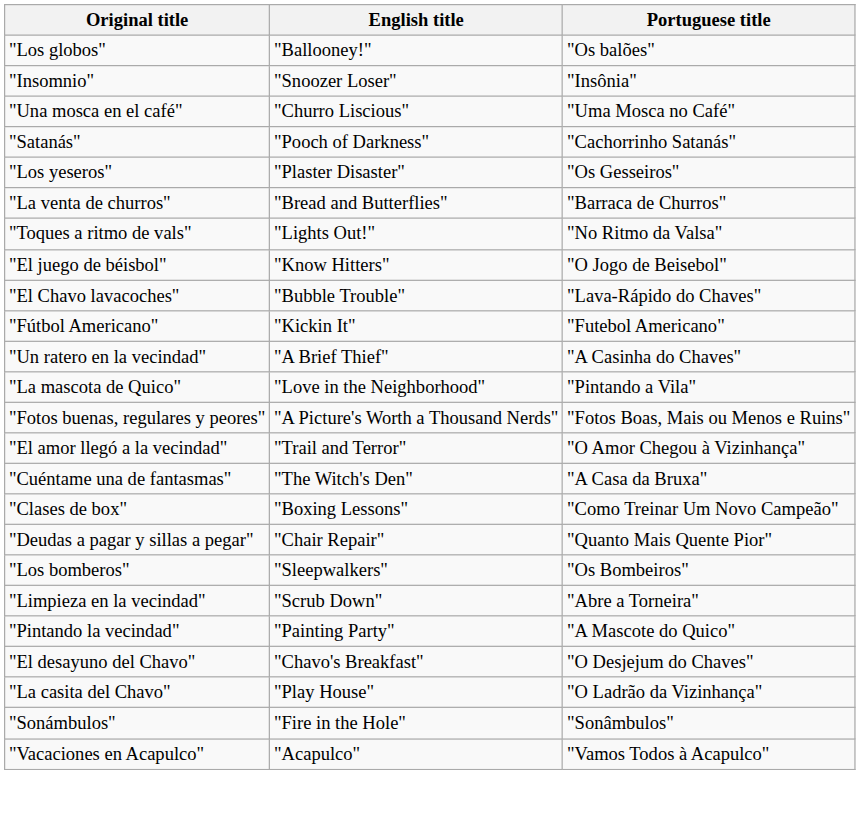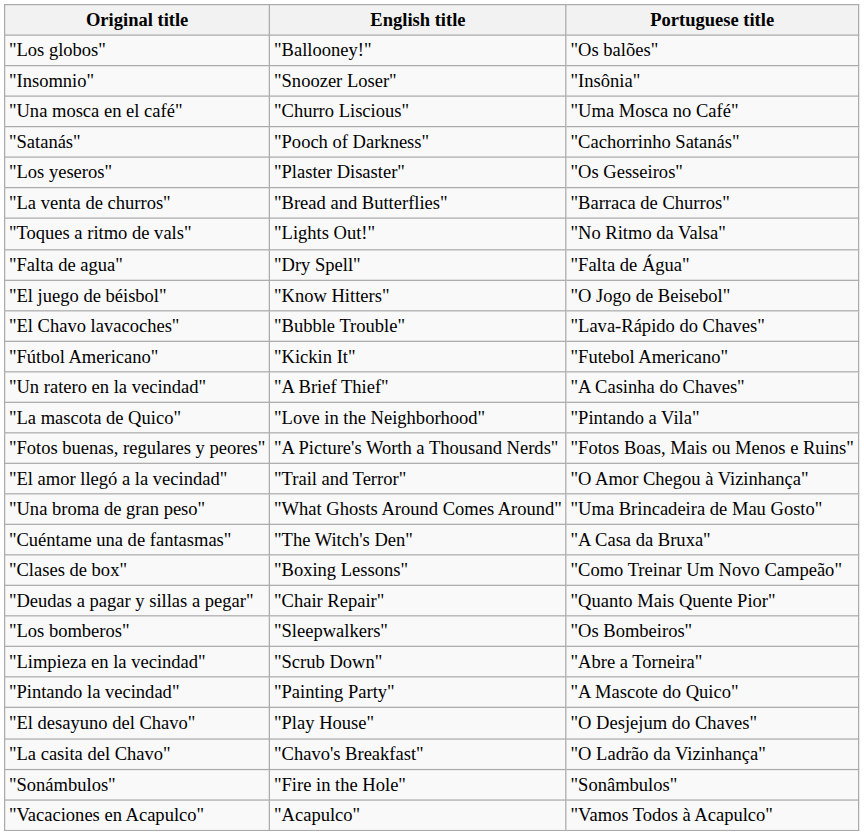 <table class="wikitable" style="font-size: 95%;">
 <tr>
 <th>Original title</th>
 <th>English title</th>
 <th>Portuguese title</th>
 </tr>
 <tr>
 <td>"Los globos"</td>
 <td>"Ballooney!"</td>
 <td>"Os balões"</td>
 </tr>
 <tr>
 <td>"Insomnio"</td>
 <td>"Snoozer Loser"</td>
 <td>"Insônia"</td>
 </tr>
 <tr>
 <td>"Una mosca en el café"</td>
 <td>"Churro Liscious"</td>
 <td>"Uma Mosca no Café"</td>
 </tr>
 <tr>
 <td>"Satanás"</td>
 <td>"Pooch of Darkness"</td>
 <td>"Cachorrinho Satanás"</td>
 </tr>
 <tr>
 <td>"Los yeseros"</td>
 <td>"Plaster Disaster"</td>
 <td>"Os Gesseiros"</td>
 </tr>
 <tr>
 <td>"La venta de churros"</td>
 <td>"Bread and Butterflies"</td>
 <td>"Barraca de Churros"</td>
 </tr>
 <tr>
 <td>"Toques a ritmo de vals"</td>
 <td>"Lights Out!"</td>
 <td>"No Ritmo da Valsa"</td>
 </tr>
 <tr>
+<td>"Falta de agua"</td>
+<td>"Dry Spell"</td>
+<td>"Falta de Água"</td>
+</tr>
+<tr>
 <td>"El juego de béisbol"</td>
 <td>"Know Hitters"</td>
 <td>"O Jogo de Beisebol"</td>
 </tr>
 <tr>
 <td>"El Chavo lavacoches"</td>
 <td>"Bubble Trouble"</td>
 <td>"Lava-Rápido do Chaves"</td>
 </tr>
 <tr>
 <td>"Fútbol Americano"</td>
 <td>"Kickin It"</td>
 <td>"Futebol Americano"</td>
 </tr>
 <tr>
 <td>"Un ratero en la vecindad"</td>
 <td>"A Brief Thief"</td>
 <td>"A Casinha do Chaves"</td>
 </tr>
 <tr>
 <td>"La mascota de Quico"</td>
 <td>"Love in the Neighborhood"</td>
 <td>"Pintando a Vila"</td>
 </tr>
 <tr>
 <td>"Fotos buenas, regulares y peores"</td>
 <td>"A Picture's Worth a Thousand Nerds"</td>
 <td>"Fotos Boas, Mais ou Menos e Ruins"</td>
 </tr>
 <tr>
 <td>"El amor llegó a la vecindad"</td>
 <td>"Trail and Terror"</td>
 <td>"O Amor Chegou à Vizinhança"</td>
 </tr>
 <tr>
+<td>"Una broma de gran peso"</td>
+<td>"What Ghosts Around Comes Around"</td>
+<td>"Uma Brincadeira de Mau Gosto"</td>
+</tr>
+<tr>
 <td>"Cuéntame una de fantasmas"</td>
 <td>"The Witch's Den"</td>
 <td>"A Casa da Bruxa"</td>
 </tr>
 <tr>
 <td>"Clases de box"</td>
 <td>"Boxing Lessons"</td>
 <td>"Como Treinar Um Novo Campeão"</td>
 </tr>
 <tr>
 <td>"Deudas a pagar y sillas a pegar"</td>
 <td>"Chair Repair"</td>
 <td>"Quanto Mais Quente Pior"</td>
 </tr>
 <tr>
 <td>"Los bomberos"</td>
 <td>"Sleepwalkers"</td>
 <td>"Os Bombeiros"</td>
 </tr>
 <tr>
 <td>"Limpieza en la vecindad"</td>
 <td>"Scrub Down"</td>
 <td>"Abre a Torneira"</td>
 </tr>
 <tr>
 <td>"Pintando la vecindad"</td>
 <td>"Painting Party"</td>
 <td>"A Mascote do Quico"</td>
 </tr>
 <tr>
 <td>"El desayuno del Chavo"</td>
-<td>"Chavo's Breakfast"</td>
+<td>"Play House"</td>
 <td>"O Desjejum do Chaves"</td>
 </tr>
 <tr>
 <td>"La casita del Chavo"</td>
-<td>"Play House"</td>
+<td>"Chavo's Breakfast"</td>
 <td>"O Ladrão da Vizinhança"</td>
 </tr>
 <tr>
 <td>"Sonámbulos"</td>
 <td>"Fire in the Hole"</td>
 <td>"Sonâmbulos"</td>
 </tr>
 <tr>
 <td>"Vacaciones en Acapulco"</td>
 <td>"Acapulco"</td>
 <td>"Vamos Todos à Acapulco"</td>
 </tr>
 </table>
